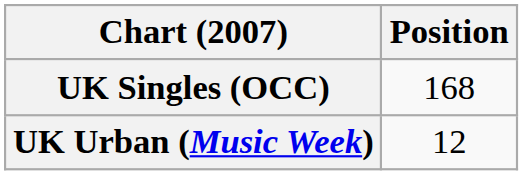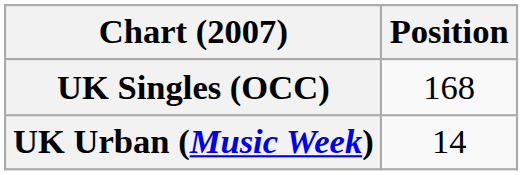 <table class="wikitable plainrowheaders" style="text-align:center">
 <tr>
 <th scope="col">Chart (2007)</th>
 <th scope="col">Position</th>
 </tr>
 <tr>
 <th scope="row">UK Singles (OCC)</th>
 <td>168</td>
 </tr>
 <tr>
 <th scope="row">UK Urban (<em><a href='#'>Music Week</a></em>)</th>
-<td>12</td>
+<td>14</td>
 </tr>
 </table>
